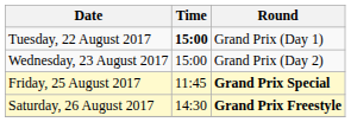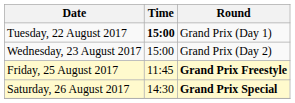 <table class="wikitable">
 <tr>
 <th>Date</th>
 <th>Time</th>
 <th>Round</th>
 </tr>
 <tr>
 <td>Tuesday, 22 August 2017</td>
 <td><strong>15:00</strong></td>
 <td>Grand Prix (Day 1)</td>
 </tr>
 <tr>
 <td>Wednesday, 23 August 2017</td>
 <td>15:00</td>
 <td>Grand Prix (Day 2)</td>
 </tr>
 <tr>
 <td style=background:lemonchiffon>Friday, 25 August 2017</td>
 <td style=background:lemonchiffon>11:45</td>
-<td style=background:lemonchiffon><strong>Grand Prix Special</strong></td>
+<td style=background:lemonchiffon><strong>Grand Prix Freestyle</strong></td>
 </tr>
 <tr>
 <td style=background:lemonchiffon>Saturday, 26 August 2017</td>
 <td style=background:lemonchiffon>14:30</td>
-<td style=background:lemonchiffon><strong>Grand Prix Freestyle</strong></td>
+<td style=background:lemonchiffon><strong>Grand Prix Special</strong></td>
 </tr>
 <tr>
 </tr>
 </table>
